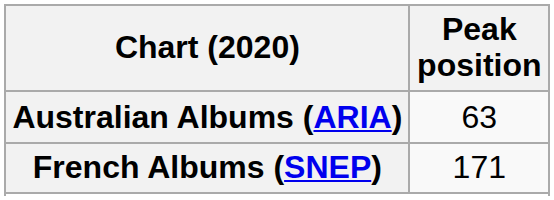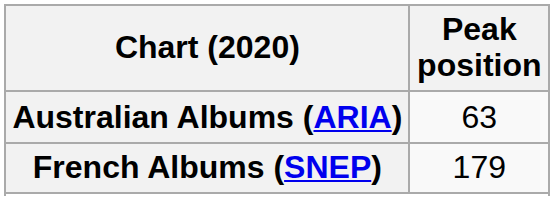 <table class="wikitable sortable plainrowheaders" style="text-align:center">
 <tr>
 <th scope="col">Chart (2020)</th>
 <th scope="col">Peak<br>position</th>
 </tr>
 <tr>
 <th scope="row">Australian Albums (<a href='#'>ARIA</a>)</th>
 <td>63</td>
 </tr>
 <tr>
 </tr>
 <tr>
 <th scope="row">French Albums (<a href='#'>SNEP</a>)</th>
-<td>171</td>
+<td>179</td>
 </tr>
 <tr>
 </tr>
 <tr>
 </tr>
 <tr>
 </tr>
 <tr>
 </tr>
 <tr>
 </tr>
 <tr>
 </tr>
 </table>
